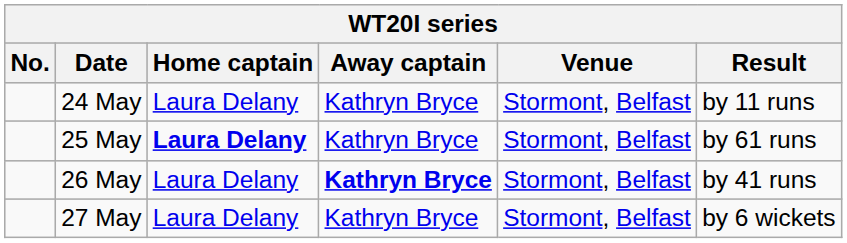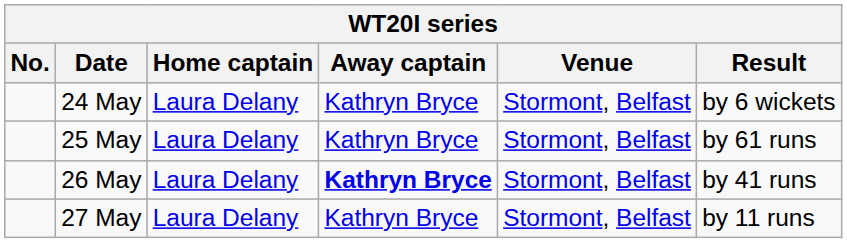 <table class="wikitable">
 <tr>
 <th colspan="9">WT20I series</th>
 </tr>
 <tr>
 <th>No.</th>
 <th>Date</th>
 <th>Home captain</th>
 <th>Away captain</th>
 <th>Venue</th>
 <th>Result</th>
 </tr>
 <tr>
 <td></td>
 <td>24 May</td>
 <td><a href='#'>Laura Delany</a></td>
 <td><a href='#'>Kathryn Bryce</a></td>
 <td><a href='#'>Stormont</a>, <a href='#'>Belfast</a></td>
-<td> by 11 runs</td>
+<td> by 6 wickets</td>
 </tr>
 <tr>
 <td></td>
 <td>25 May</td>
-<td><strong><a href='#'>Laura Delany</a></strong></td>
+<td><a href='#'>Laura Delany</a></td>
 <td><a href='#'>Kathryn Bryce</a></td>
 <td><a href='#'>Stormont</a>, <a href='#'>Belfast</a></td>
 <td> by 61 runs</td>
 </tr>
 <tr>
 <td></td>
 <td>26 May</td>
 <td><a href='#'>Laura Delany</a></td>
 <td><strong><a href='#'>Kathryn Bryce</a></strong></td>
 <td><a href='#'>Stormont</a>, <a href='#'>Belfast</a></td>
 <td> by 41 runs</td>
 </tr>
 <tr>
 <td></td>
 <td>27 May</td>
 <td><a href='#'>Laura Delany</a></td>
 <td><a href='#'>Kathryn Bryce</a></td>
 <td><a href='#'>Stormont</a>, <a href='#'>Belfast</a></td>
-<td> by 6 wickets</td>
+<td> by 11 runs</td>
 </tr>
 </table>
